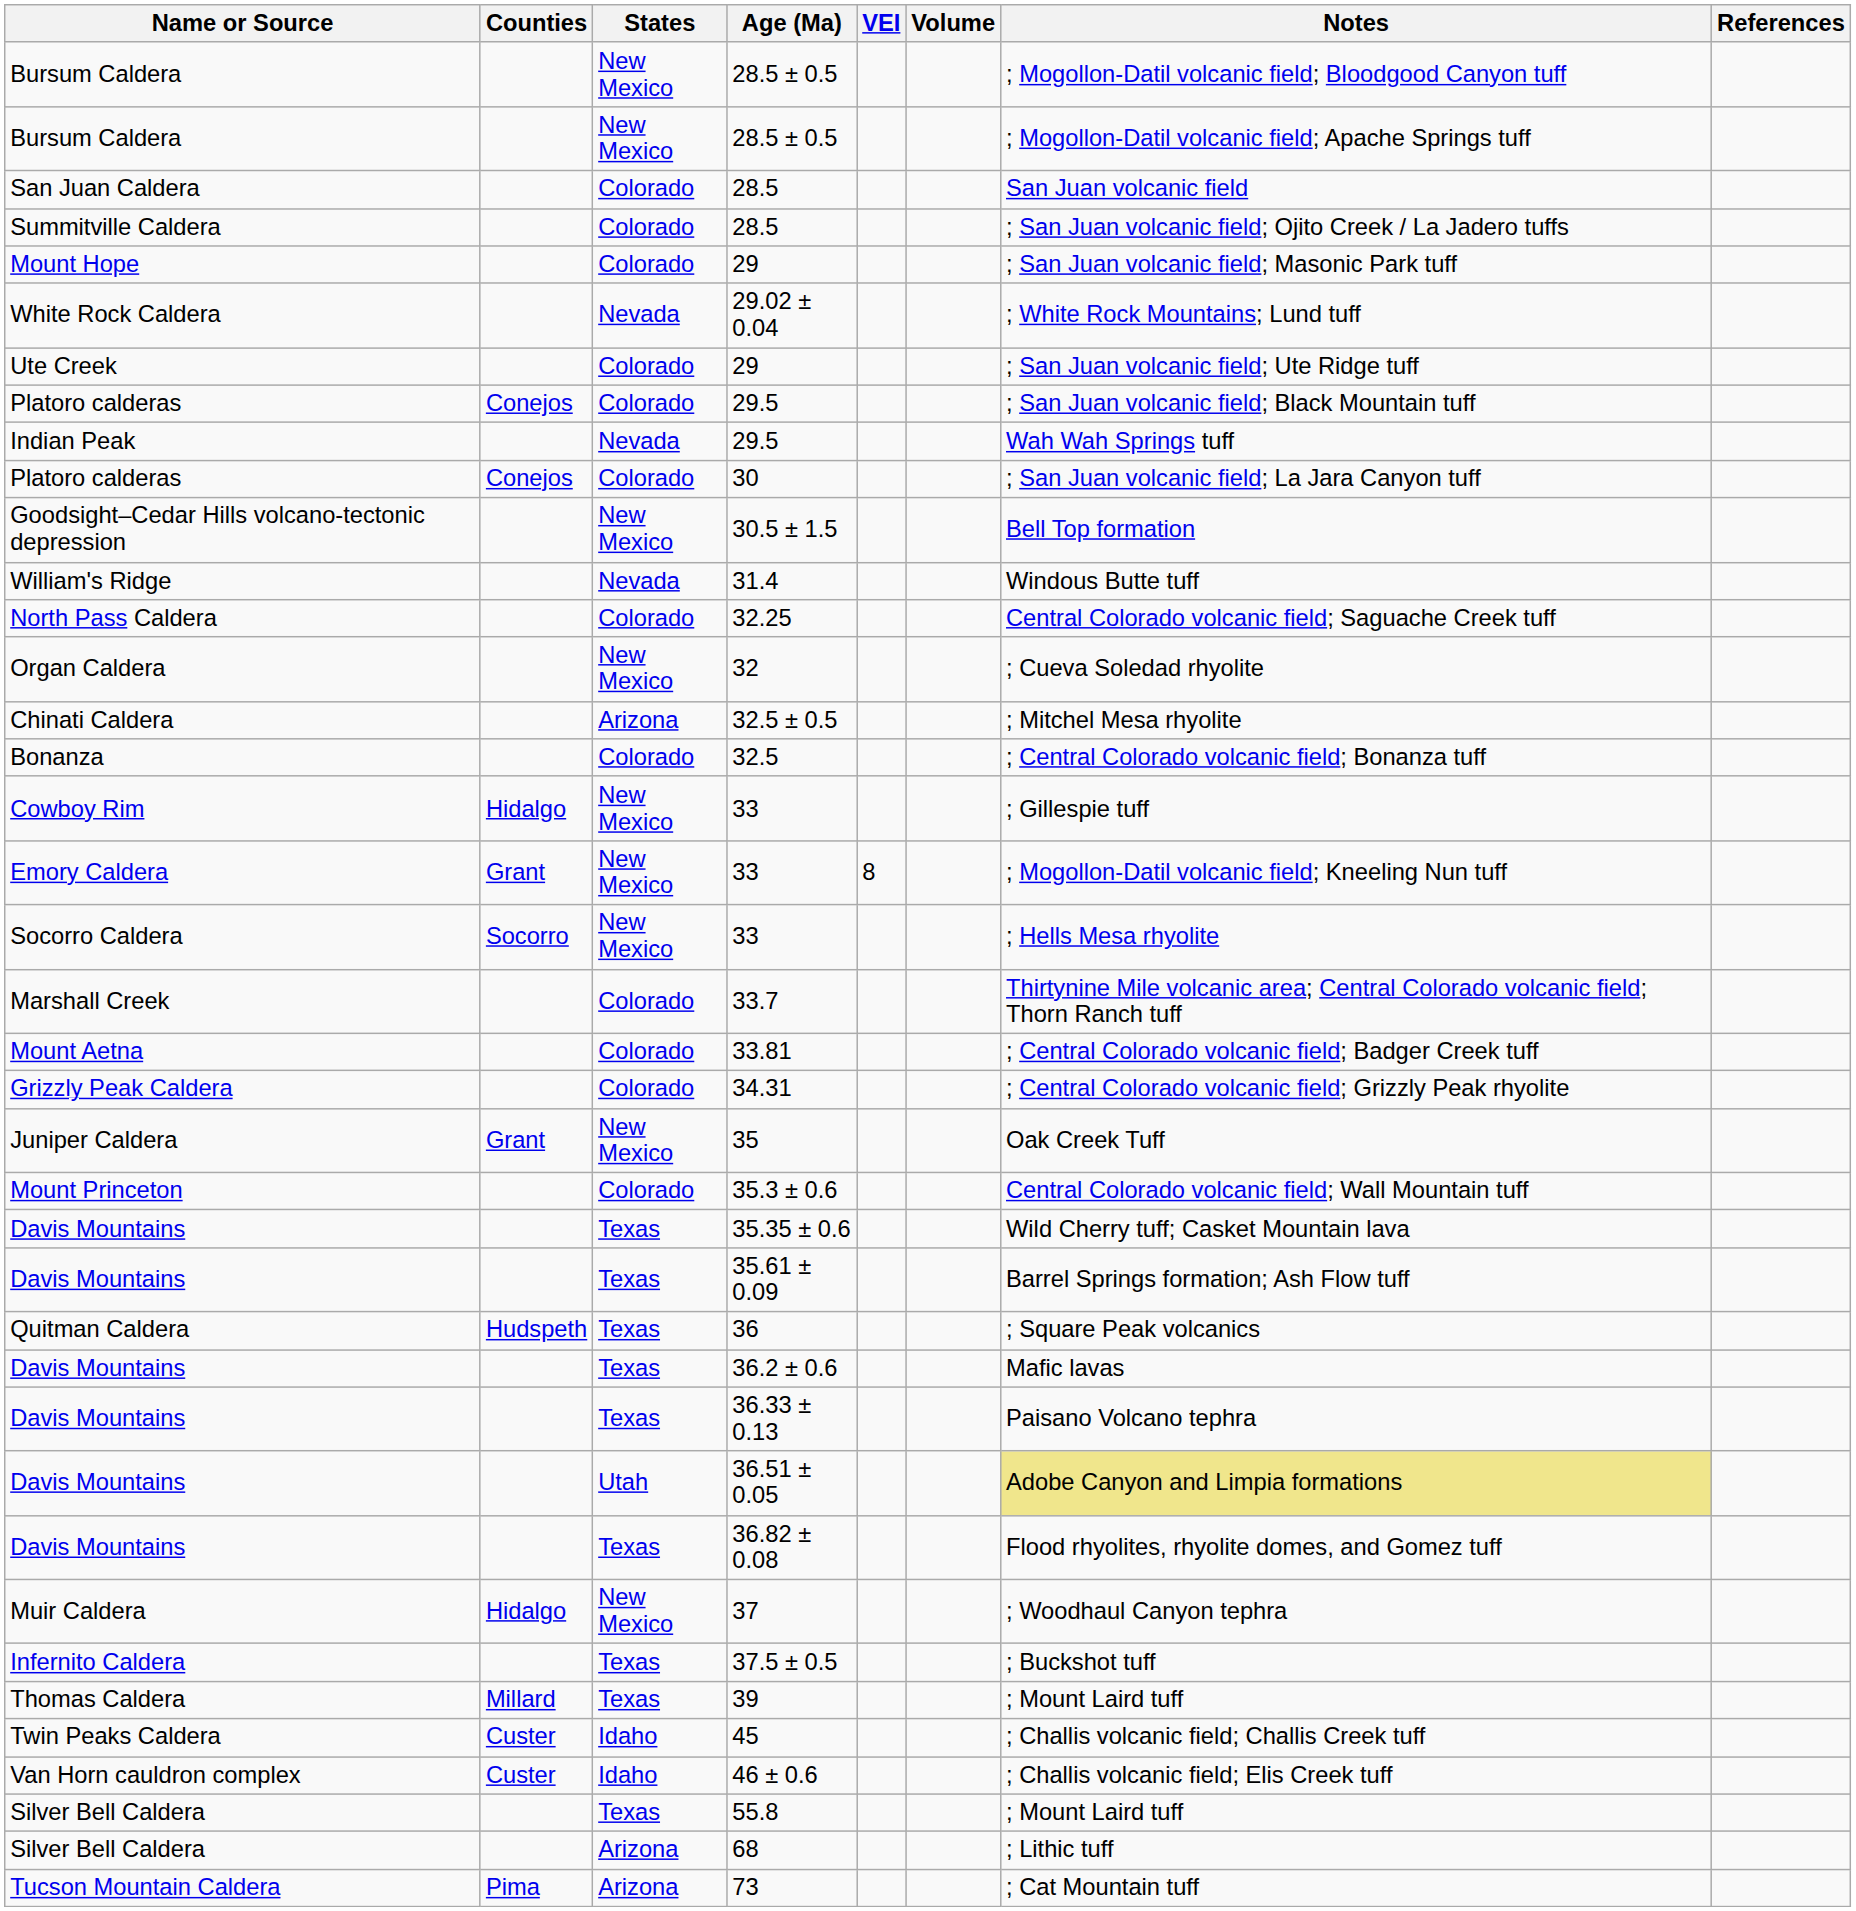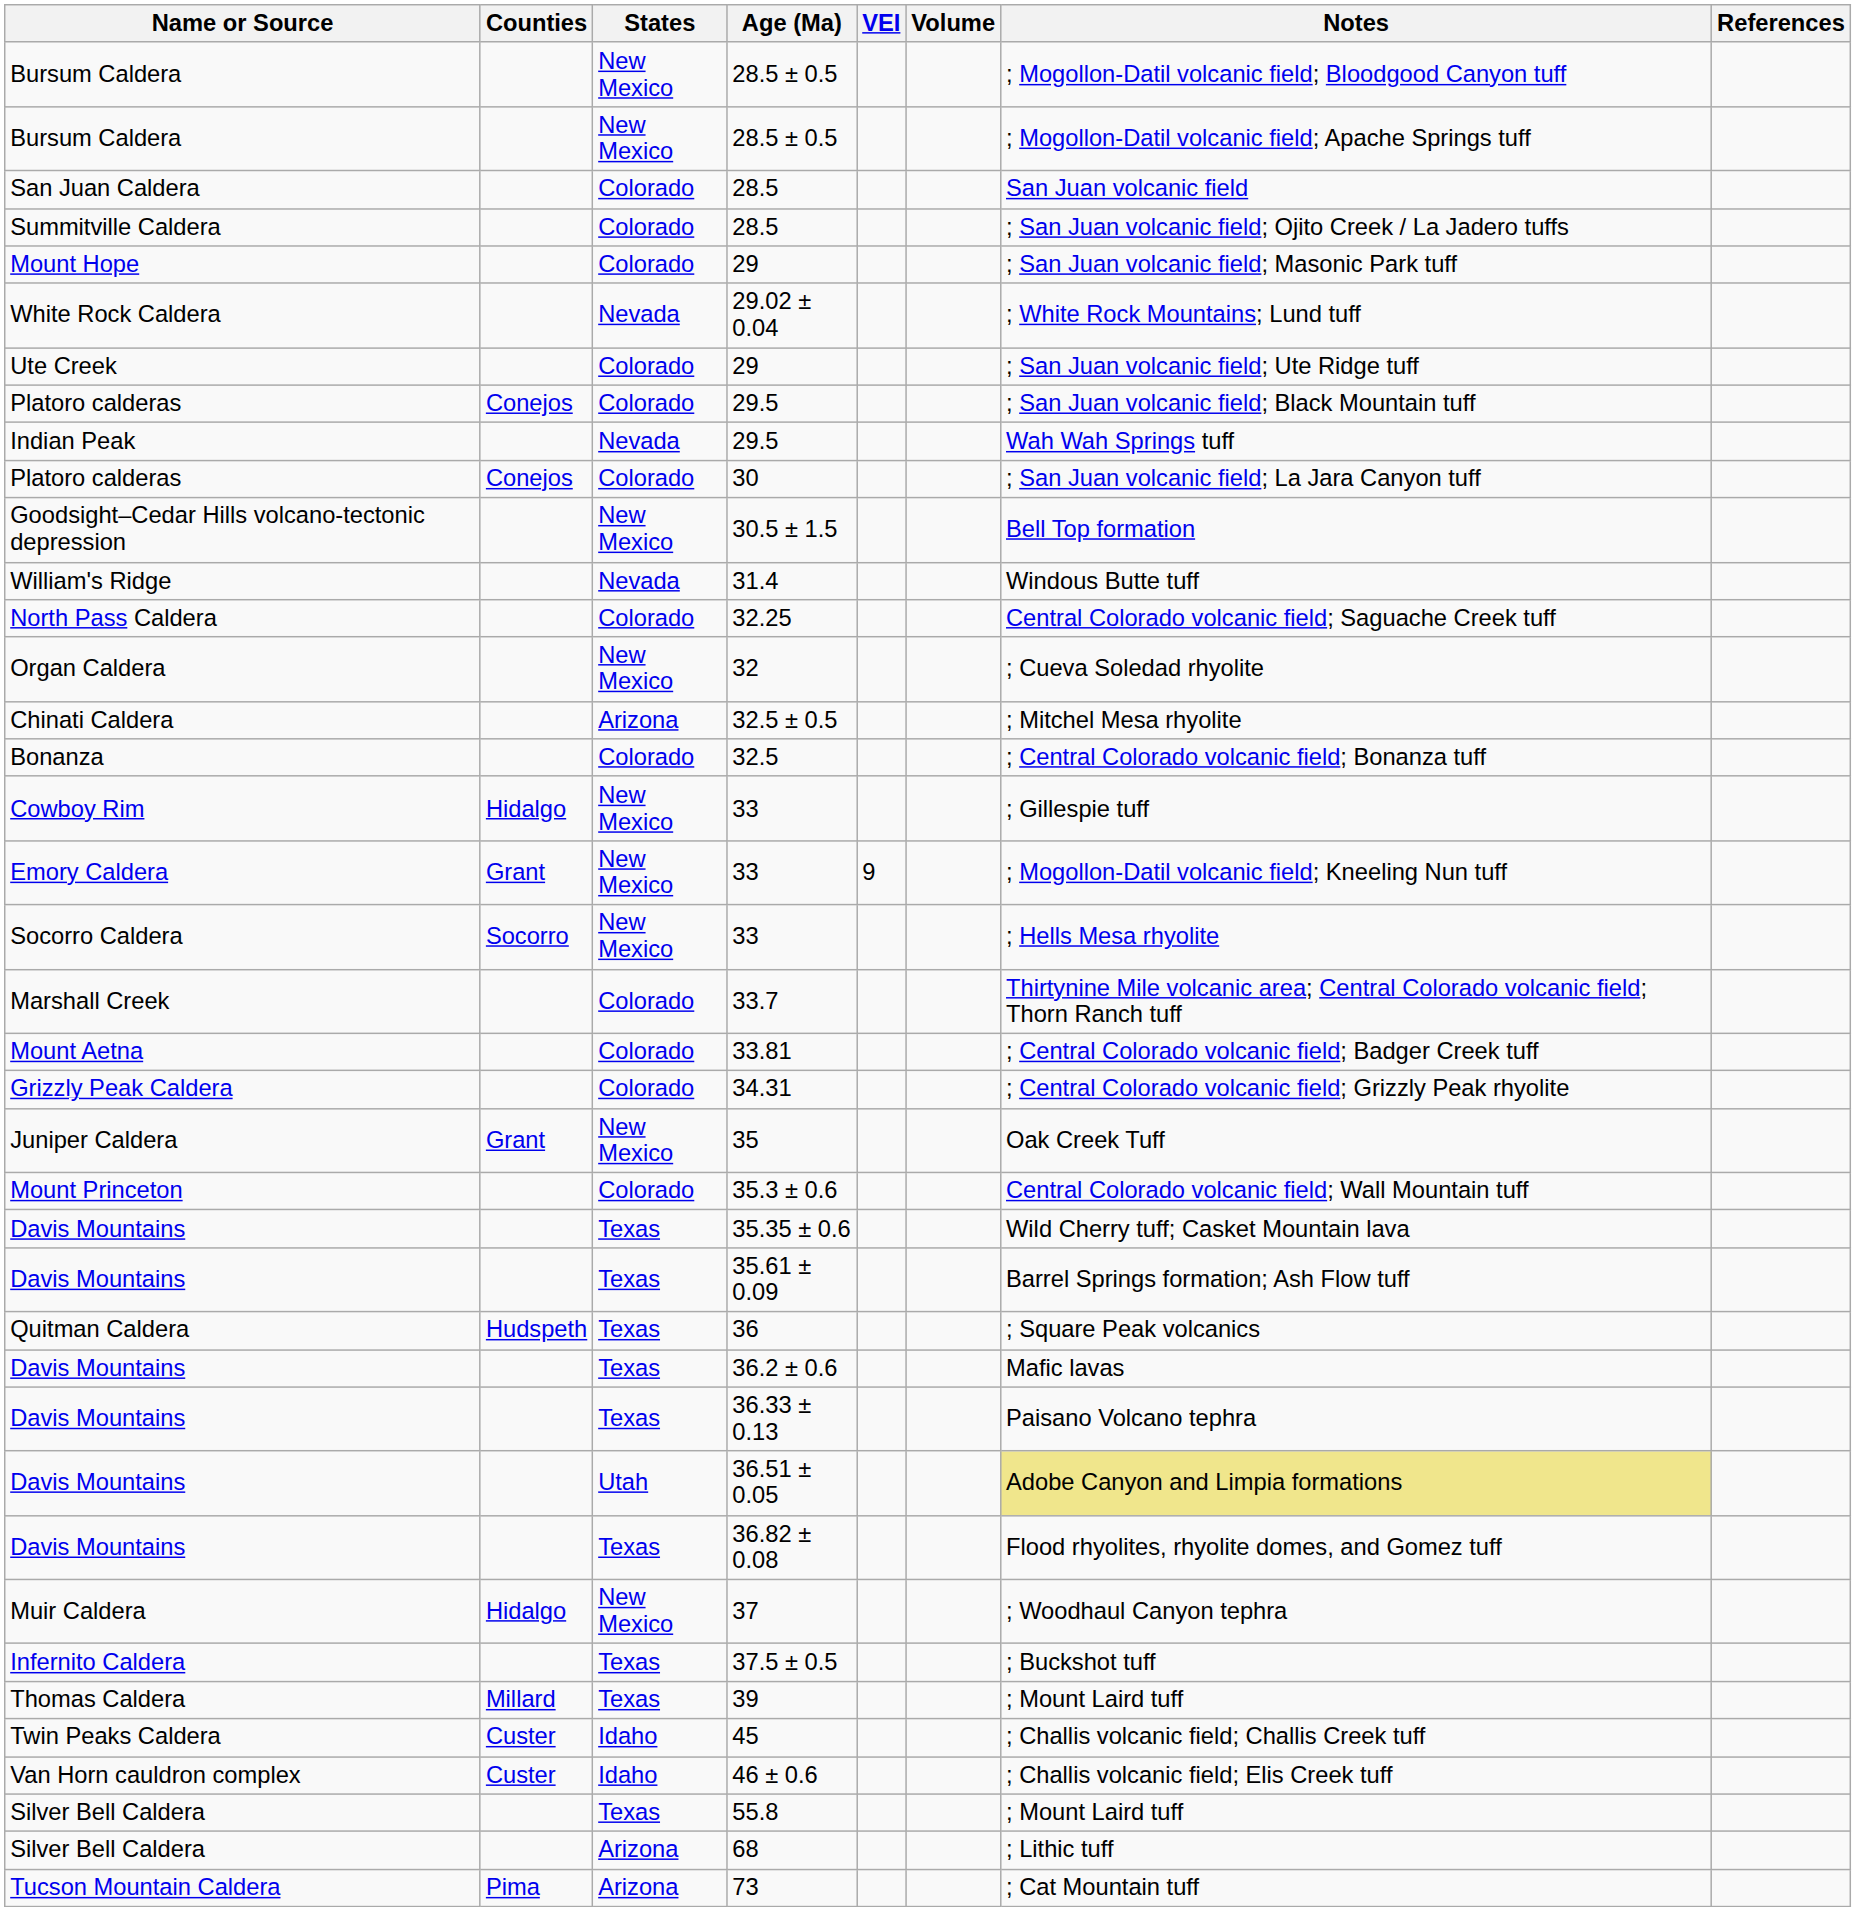 <table class="wikitable sortable">
 <tr>
 <th>Name or Source</th>
 <th>Counties</th>
 <th>States</th>
 <th>Age (Ma)</th>
 <th><a href='#'>VEI</a></th>
 <th>Volume</th>
 <th>Notes</th>
 <th>References</th>
 </tr>
 <tr>
 <td>Bursum Caldera</td>
 <td></td>
 <td><a href='#'>New Mexico</a></td>
 <td>28.5 ± 0.5</td>
 <td></td>
 <td></td>
 <td>; <a href='#'>Mogollon-Datil volcanic field</a>; <a href='#'>Bloodgood Canyon tuff</a></td>
 <td></td>
 </tr>
 <tr>
 <td>Bursum Caldera</td>
 <td></td>
 <td><a href='#'>New Mexico</a></td>
 <td>28.5 ± 0.5</td>
 <td></td>
 <td></td>
 <td>; <a href='#'>Mogollon-Datil volcanic field</a>; Apache Springs tuff</td>
 <td></td>
 </tr>
 <tr>
 <td>San Juan Caldera</td>
 <td></td>
 <td><a href='#'>Colorado</a></td>
 <td>28.5</td>
 <td></td>
 <td></td>
 <td><a href='#'>San Juan volcanic field</a></td>
 <td></td>
 </tr>
 <tr>
 <td>Summitville Caldera</td>
 <td></td>
 <td><a href='#'>Colorado</a></td>
 <td>28.5</td>
 <td></td>
 <td></td>
 <td>; <a href='#'>San Juan volcanic field</a>; Ojito Creek / La Jadero tuffs</td>
 <td></td>
 </tr>
 <tr>
 <td><a href='#'>Mount Hope</a></td>
 <td></td>
 <td><a href='#'>Colorado</a></td>
 <td>29</td>
 <td></td>
 <td></td>
 <td>; <a href='#'>San Juan volcanic field</a>; Masonic Park tuff</td>
 <td></td>
 </tr>
 <tr>
 <td>White Rock Caldera</td>
 <td></td>
 <td><a href='#'>Nevada</a></td>
 <td>29.02 ± 0.04</td>
 <td></td>
 <td></td>
 <td>; <a href='#'>White Rock Mountains</a>; Lund tuff</td>
 <td></td>
 </tr>
 <tr>
 <td>Ute Creek</td>
 <td></td>
 <td><a href='#'>Colorado</a></td>
 <td>29</td>
 <td></td>
 <td></td>
 <td>; <a href='#'>San Juan volcanic field</a>; Ute Ridge tuff</td>
 <td></td>
 </tr>
 <tr>
 <td>Platoro calderas</td>
 <td><a href='#'>Conejos</a></td>
 <td><a href='#'>Colorado</a></td>
 <td>29.5</td>
 <td></td>
 <td></td>
 <td>; <a href='#'>San Juan volcanic field</a>; Black Mountain tuff</td>
 <td></td>
 </tr>
 <tr>
 <td>Indian Peak</td>
 <td></td>
 <td><a href='#'>Nevada</a></td>
 <td>29.5</td>
 <td></td>
 <td></td>
 <td><a href='#'>Wah Wah Springs</a> tuff</td>
 <td></td>
 </tr>
 <tr>
 <td>Platoro calderas</td>
 <td><a href='#'>Conejos</a></td>
 <td><a href='#'>Colorado</a></td>
 <td>30</td>
 <td></td>
 <td></td>
 <td>; <a href='#'>San Juan volcanic field</a>; La Jara Canyon tuff</td>
 <td></td>
 </tr>
 <tr>
 <td>Goodsight–Cedar Hills volcano-tectonic depression</td>
 <td></td>
 <td><a href='#'>New Mexico</a></td>
 <td>30.5 ± 1.5</td>
 <td></td>
 <td></td>
 <td><a href='#'>Bell Top formation</a></td>
 <td></td>
 </tr>
 <tr>
 <td>William's Ridge</td>
 <td></td>
 <td><a href='#'>Nevada</a></td>
 <td>31.4</td>
 <td></td>
 <td></td>
 <td>Windous Butte tuff</td>
 <td></td>
 </tr>
 <tr>
 <td><a href='#'>North Pass</a> Caldera</td>
 <td></td>
 <td><a href='#'>Colorado</a></td>
 <td>32.25</td>
 <td></td>
 <td></td>
 <td><a href='#'>Central Colorado volcanic field</a>; Saguache Creek tuff</td>
 <td></td>
 </tr>
 <tr>
 <td>Organ Caldera</td>
 <td></td>
 <td><a href='#'>New Mexico</a></td>
 <td>32</td>
 <td></td>
 <td></td>
 <td>; Cueva Soledad rhyolite</td>
 <td></td>
 </tr>
 <tr>
 <td>Chinati Caldera</td>
 <td></td>
 <td><a href='#'>Arizona</a></td>
 <td>32.5 ± 0.5</td>
 <td></td>
 <td></td>
 <td>; Mitchel Mesa rhyolite</td>
 <td></td>
 </tr>
 <tr>
 <td>Bonanza</td>
 <td></td>
 <td><a href='#'>Colorado</a></td>
 <td>32.5</td>
 <td></td>
 <td></td>
 <td>; <a href='#'>Central Colorado volcanic field</a>; Bonanza tuff</td>
 <td></td>
 </tr>
 <tr>
 <td><a href='#'>Cowboy Rim</a></td>
 <td><a href='#'>Hidalgo</a></td>
 <td><a href='#'>New Mexico</a></td>
 <td>33</td>
 <td></td>
 <td></td>
 <td>; Gillespie tuff</td>
 <td></td>
 </tr>
 <tr>
 <td><a href='#'>Emory Caldera</a></td>
 <td><a href='#'>Grant</a></td>
 <td><a href='#'>New Mexico</a></td>
 <td>33</td>
-<td>8</td>
+<td>9</td>
 <td></td>
 <td>; <a href='#'>Mogollon-Datil volcanic field</a>; Kneeling Nun tuff</td>
 <td></td>
 </tr>
 <tr>
 <td>Socorro Caldera</td>
 <td><a href='#'>Socorro</a></td>
 <td><a href='#'>New Mexico</a></td>
 <td>33</td>
 <td></td>
 <td></td>
 <td>; <a href='#'>Hells Mesa rhyolite</a></td>
 <td></td>
 </tr>
 <tr>
 <td>Marshall Creek</td>
 <td></td>
 <td><a href='#'>Colorado</a></td>
 <td>33.7</td>
 <td></td>
 <td></td>
 <td><a href='#'>Thirtynine Mile volcanic area</a>; <a href='#'>Central Colorado volcanic field</a>; Thorn Ranch tuff</td>
 <td></td>
 </tr>
 <tr>
 <td><a href='#'>Mount Aetna</a></td>
 <td></td>
 <td><a href='#'>Colorado</a></td>
 <td>33.81</td>
 <td></td>
 <td></td>
 <td>; <a href='#'>Central Colorado volcanic field</a>; Badger Creek tuff</td>
 <td></td>
 </tr>
 <tr>
 <td><a href='#'>Grizzly Peak Caldera</a></td>
 <td></td>
 <td><a href='#'>Colorado</a></td>
 <td>34.31</td>
 <td></td>
 <td></td>
 <td>; <a href='#'>Central Colorado volcanic field</a>; Grizzly Peak rhyolite</td>
 <td></td>
 </tr>
 <tr>
 <td>Juniper Caldera</td>
 <td><a href='#'>Grant</a></td>
 <td><a href='#'>New Mexico</a></td>
 <td>35</td>
 <td></td>
 <td></td>
 <td>Oak Creek Tuff</td>
 <td></td>
 </tr>
 <tr>
 <td><a href='#'>Mount Princeton</a></td>
 <td></td>
 <td><a href='#'>Colorado</a></td>
 <td>35.3 ± 0.6</td>
 <td></td>
 <td></td>
 <td><a href='#'>Central Colorado volcanic field</a>; Wall Mountain tuff</td>
 <td></td>
 </tr>
 <tr>
 <td><a href='#'>Davis Mountains</a></td>
 <td></td>
 <td><a href='#'>Texas</a></td>
 <td>35.35 ± 0.6</td>
 <td></td>
 <td></td>
 <td>Wild Cherry tuff; Casket Mountain lava</td>
 <td></td>
 </tr>
 <tr>
 <td><a href='#'>Davis Mountains</a></td>
 <td></td>
 <td><a href='#'>Texas</a></td>
 <td>35.61 ± 0.09</td>
 <td></td>
 <td></td>
 <td>Barrel Springs formation; Ash Flow tuff</td>
 <td></td>
 </tr>
 <tr>
 <td>Quitman Caldera</td>
 <td><a href='#'>Hudspeth</a></td>
 <td><a href='#'>Texas</a></td>
 <td>36</td>
 <td></td>
 <td></td>
 <td>; Square Peak volcanics</td>
 <td></td>
 </tr>
 <tr>
 <td><a href='#'>Davis Mountains</a></td>
 <td></td>
 <td><a href='#'>Texas</a></td>
 <td>36.2 ± 0.6</td>
 <td></td>
 <td></td>
 <td>Mafic lavas</td>
 <td></td>
 </tr>
 <tr>
 <td><a href='#'>Davis Mountains</a></td>
 <td></td>
 <td><a href='#'>Texas</a></td>
 <td>36.33 ± 0.13</td>
 <td></td>
 <td></td>
 <td>Paisano Volcano tephra</td>
 <td></td>
 </tr>
 <tr>
 <td><a href='#'>Davis Mountains</a></td>
 <td></td>
 <td><a href='#'>Utah</a></td>
 <td>36.51 ± 0.05</td>
 <td></td>
 <td></td>
 <td style="background: khaki;">Adobe Canyon and Limpia formations</td>
 <td></td>
 </tr>
 <tr>
 <td><a href='#'>Davis Mountains</a></td>
 <td></td>
 <td><a href='#'>Texas</a></td>
 <td>36.82 ± 0.08</td>
 <td></td>
 <td></td>
 <td>Flood rhyolites, rhyolite domes, and Gomez tuff</td>
 <td></td>
 </tr>
 <tr>
 <td>Muir Caldera</td>
 <td><a href='#'>Hidalgo</a></td>
 <td><a href='#'>New Mexico</a></td>
 <td>37</td>
 <td></td>
 <td></td>
 <td>; Woodhaul Canyon tephra</td>
 <td></td>
 </tr>
 <tr>
 <td><a href='#'>Infernito Caldera</a></td>
 <td></td>
 <td><a href='#'>Texas</a></td>
 <td>37.5 ± 0.5</td>
 <td></td>
 <td></td>
 <td>; Buckshot tuff</td>
 <td></td>
 </tr>
 <tr>
 <td>Thomas Caldera</td>
 <td><a href='#'>Millard</a></td>
 <td><a href='#'>Texas</a></td>
 <td>39</td>
 <td></td>
 <td></td>
 <td>; Mount Laird tuff</td>
 <td></td>
 </tr>
 <tr>
 <td>Twin Peaks Caldera</td>
 <td><a href='#'>Custer</a></td>
 <td><a href='#'>Idaho</a></td>
 <td>45</td>
 <td></td>
 <td></td>
 <td>; Challis volcanic field; Challis Creek tuff</td>
 <td></td>
 </tr>
 <tr>
 <td>Van Horn cauldron complex</td>
 <td><a href='#'>Custer</a></td>
 <td><a href='#'>Idaho</a></td>
 <td>46 ± 0.6</td>
 <td></td>
 <td></td>
 <td>; Challis volcanic field; Elis Creek tuff</td>
 <td></td>
 </tr>
 <tr>
 <td>Silver Bell Caldera</td>
 <td></td>
 <td><a href='#'>Texas</a></td>
 <td>55.8</td>
 <td></td>
 <td></td>
 <td>; Mount Laird tuff</td>
 <td></td>
 </tr>
 <tr>
 <td>Silver Bell Caldera</td>
 <td></td>
 <td><a href='#'>Arizona</a></td>
 <td>68</td>
 <td></td>
 <td></td>
 <td>; Lithic tuff</td>
 <td></td>
 </tr>
 <tr>
 <td><a href='#'>Tucson Mountain Caldera</a></td>
 <td><a href='#'>Pima</a></td>
 <td><a href='#'>Arizona</a></td>
 <td>73</td>
 <td></td>
 <td></td>
 <td>; Cat Mountain tuff</td>
 <td></td>
 </tr>
 </table>
